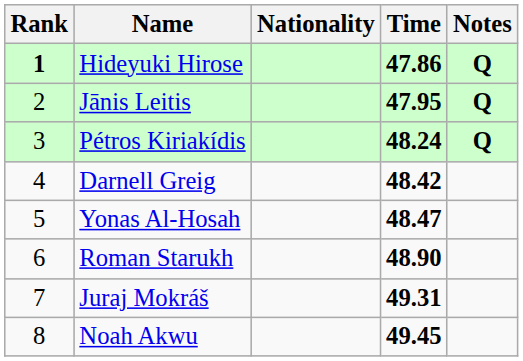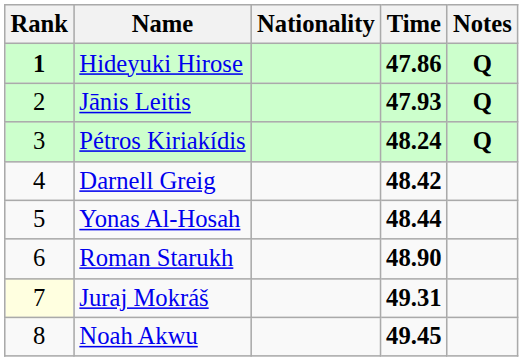 <table class="wikitable sortable" style="text-align:center">
 <tr>
 <th>Rank</th>
 <th>Name</th>
 <th>Nationality</th>
 <th>Time</th>
 <th>Notes</th>
 </tr>
 <tr bgcolor=ccffcc>
 <td><strong>1</strong></td>
 <td align=left><a href='#'>Hideyuki Hirose</a></td>
 <td align=left></td>
 <td><strong>47.86</strong></td>
 <td><strong>Q</strong></td>
 </tr>
 <tr bgcolor=ccffcc>
 <td>2</td>
 <td align=left><a href='#'>Jānis Leitis</a></td>
 <td align=left></td>
-<td><strong>47.95</strong></td>
+<td><strong>47.93</strong></td>
 <td><strong>Q</strong></td>
 </tr>
 <tr bgcolor=ccffcc>
 <td>3</td>
 <td align=left><a href='#'>Pétros Kiriakídis</a></td>
 <td align=left></td>
 <td><strong>48.24</strong></td>
 <td><strong>Q</strong></td>
 </tr>
 <tr>
 <td>4</td>
 <td align=left><a href='#'>Darnell Greig</a></td>
 <td align=left></td>
 <td><strong>48.42</strong></td>
 <td></td>
 </tr>
 <tr>
 <td>5</td>
 <td align=left><a href='#'>Yonas Al-Hosah</a></td>
 <td align=left></td>
-<td><strong>48.47</strong></td>
+<td><strong>48.44</strong></td>
 <td></td>
 </tr>
 <tr>
 <td>6</td>
 <td align=left><a href='#'>Roman Starukh</a></td>
 <td align=left></td>
 <td><strong>48.90</strong></td>
 <td></td>
 </tr>
 <tr>
-<td>7</td>
+<td style="background: lightyellow;">7</td>
 <td align=left><a href='#'>Juraj Mokráš</a></td>
 <td align=left></td>
 <td><strong>49.31</strong></td>
 <td></td>
 </tr>
 <tr>
 <td>8</td>
 <td align=left><a href='#'>Noah Akwu</a></td>
 <td align=left></td>
 <td><strong>49.45</strong></td>
 <td></td>
 </tr>
 </table>
